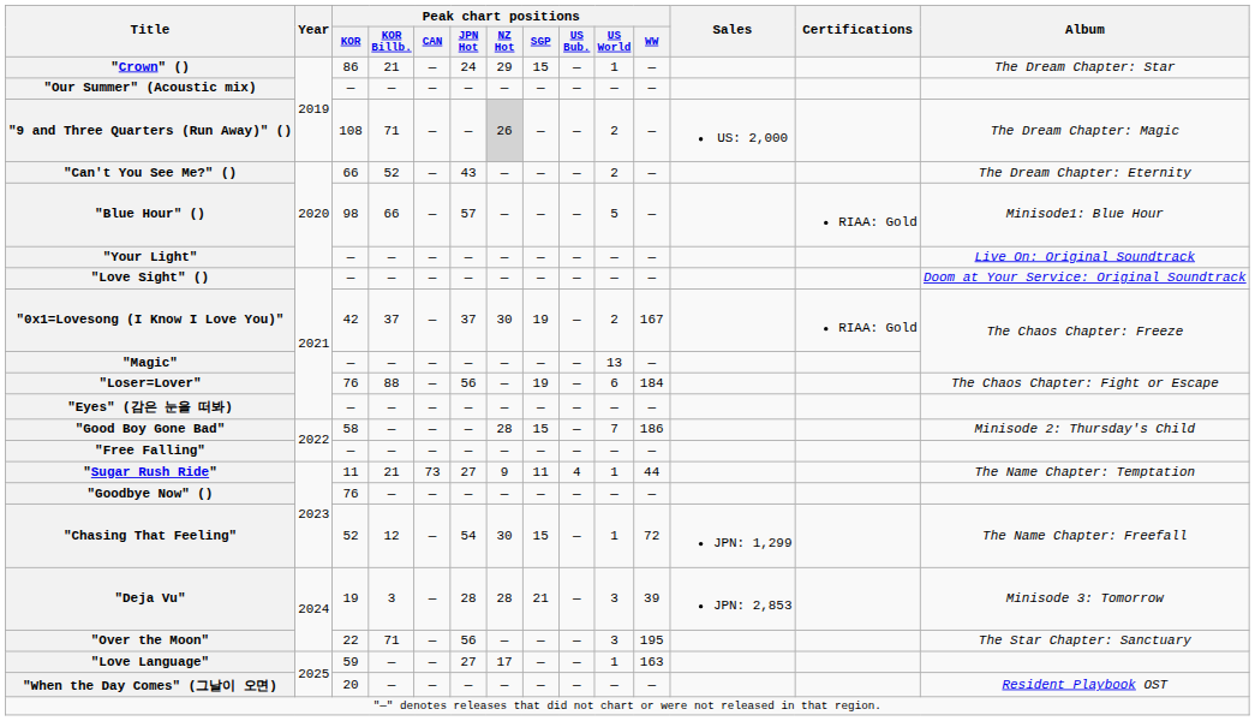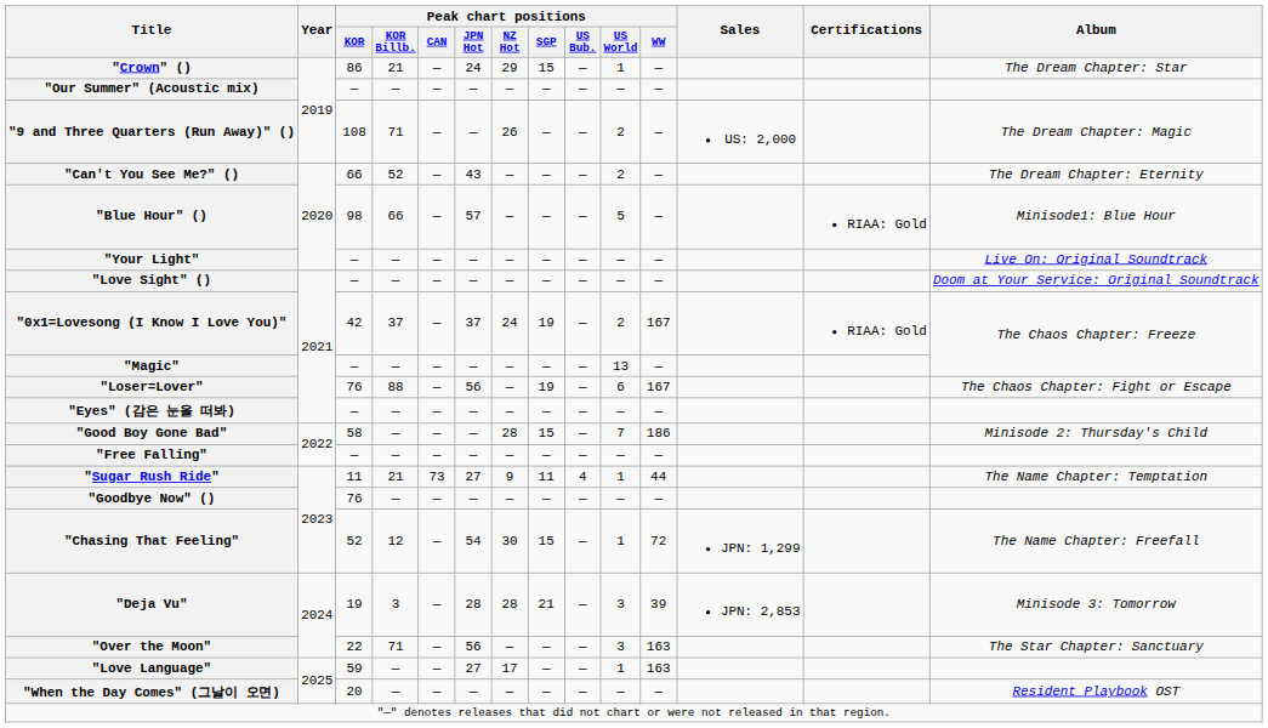 <table class="wikitable plainrowheaders" style="text-align:center">
 <tr>
 <th scope="col" rowspan="2">Title</th>
 <th scope="col" rowspan="2">Year</th>
 <th colspan="9" scope="col">Peak chart positions</th>
 <th scope="col" rowspan="2">Sales</th>
 <th scope="col" rowspan="2">Certifications</th>
 <th scope="col" rowspan="2">Album</th>
 </tr>
 <tr>
 <th scope="col" style="width:2.75em;font-size:85%"><a href='#'>KOR</a><br></th>
 <th scope="col" style="width:2.75em;font-size:85%"><a href='#'>KOR<br>Billb.</a><br></th>
 <th scope="col" style="width:2.75em;font-size:85%"><a href='#'>CAN</a><br></th>
 <th scope="col" style="width:2.75em;font-size:85%"><a href='#'>JPN<br>Hot</a><br></th>
 <th scope="col" style="width:2.75em;font-size:85%"><a href='#'>NZ Hot</a><br></th>
 <th scope="col" style="width:2.75em;font-size:85%"><a href='#'>SGP</a><br></th>
 <th scope="col" style="width:2.75em;font-size:85%"><a href='#'>US<br>Bub.</a><br></th>
 <th scope="col" style="width:2.75em;font-size:85%"><a href='#'>US<br>World</a><br></th>
 <th scope="col" style="width:2.75em;font-size:85%"><a href='#'>WW</a><br></th>
 </tr>
 <tr>
 <th scope="row">"<a href='#'>Crown</a>" ()</th>
 <td rowspan="3">2019</td>
 <td>86</td>
 <td>21</td>
 <td>—</td>
 <td>24</td>
 <td>29</td>
 <td>15</td>
 <td>—</td>
 <td>1</td>
 <td>—</td>
 <td></td>
 <td></td>
 <td><em>The Dream Chapter: Star</em></td>
 </tr>
 <tr>
 <th scope="row">"Our Summer" (Acoustic mix)</th>
 <td>—</td>
 <td>—</td>
 <td>—</td>
 <td>—</td>
 <td>—</td>
 <td>—</td>
 <td>—</td>
 <td>—</td>
 <td>—</td>
 <td></td>
 <td></td>
 <td></td>
 </tr>
 <tr>
 <th scope="row">"9 and Three Quarters (Run Away)" ()</th>
 <td>108</td>
 <td>71</td>
 <td>—</td>
 <td>—</td>
-<td style="background: lightgrey;">26</td>
+<td>26</td>
 <td>—</td>
 <td>—</td>
 <td>2</td>
 <td>—</td>
 <td><br><ul><li>US: 2,000</li></ul></td>
 <td></td>
 <td><em>The Dream Chapter: Magic</em></td>
 </tr>
 <tr>
 <th scope="row">"Can't You See Me?" ()</th>
 <td rowspan="3">2020</td>
 <td>66</td>
 <td>52</td>
 <td>—</td>
 <td>43</td>
 <td>—</td>
 <td>—</td>
 <td>—</td>
 <td>2</td>
 <td>—</td>
 <td></td>
 <td></td>
 <td><em>The Dream Chapter: Eternity</em></td>
 </tr>
 <tr>
 <th scope="row">"Blue Hour" ()</th>
 <td>98</td>
 <td>66</td>
 <td>—</td>
 <td>57</td>
 <td>—</td>
 <td>—</td>
 <td>—</td>
 <td>5</td>
 <td>—</td>
 <td></td>
 <td><br><ul><li>RIAA: Gold</li></ul></td>
 <td><em>Minisode1: Blue Hour</em></td>
 </tr>
 <tr>
 <th scope="row">"Your Light"</th>
 <td>—</td>
 <td>—</td>
 <td>—</td>
 <td>—</td>
 <td>—</td>
 <td>—</td>
 <td>—</td>
 <td>—</td>
 <td>—</td>
 <td></td>
 <td></td>
 <td><em><a href='#'>Live On: Original Soundtrack</a></em></td>
 </tr>
 <tr>
 <th scope="row">"Love Sight" ()</th>
 <td rowspan="5">2021</td>
 <td>—</td>
 <td>—</td>
 <td>—</td>
 <td>—</td>
 <td>—</td>
 <td>—</td>
 <td>—</td>
 <td>—</td>
 <td>—</td>
 <td></td>
 <td></td>
 <td><em><a href='#'>Doom at Your Service: Original Soundtrack</a></em></td>
 </tr>
 <tr>
 <th scope="row">"0x1=Lovesong (I Know I Love You)"<br></th>
 <td>42</td>
 <td>37</td>
 <td>—</td>
 <td>37</td>
-<td>30</td>
+<td>24</td>
 <td>19</td>
 <td>—</td>
 <td>2</td>
 <td>167</td>
 <td></td>
 <td><br><ul><li>RIAA: Gold</li></ul></td>
 <td rowspan="2"><em>The Chaos Chapter: Freeze</em></td>
 </tr>
 <tr>
 <th scope="row">"Magic"</th>
 <td>—</td>
 <td>—</td>
 <td>—</td>
 <td>—</td>
 <td>—</td>
 <td>—</td>
 <td>—</td>
 <td>13</td>
 <td>—</td>
 <td></td>
 <td></td>
 </tr>
 <tr>
 <th scope="row">"Loser=Lover"</th>
 <td>76</td>
 <td>88</td>
 <td>—</td>
 <td>56</td>
 <td>—</td>
 <td>19</td>
 <td>—</td>
 <td>6</td>
-<td>184</td>
+<td>167</td>
 <td></td>
 <td></td>
 <td><em>The Chaos Chapter: Fight or Escape</em></td>
 </tr>
 <tr>
 <th scope="row">"Eyes" (감은 눈을 떠봐)</th>
 <td>—</td>
 <td>—</td>
 <td>—</td>
 <td>—</td>
 <td>—</td>
 <td>—</td>
 <td>—</td>
 <td>—</td>
 <td>—</td>
 <td></td>
 <td></td>
 <td></td>
 </tr>
 <tr>
 <th scope="row">"Good Boy Gone Bad"</th>
 <td rowspan="2">2022</td>
 <td>58</td>
 <td>—</td>
 <td>—</td>
 <td>—</td>
 <td>28</td>
 <td>15</td>
 <td>—</td>
 <td>7</td>
 <td>186</td>
 <td></td>
 <td></td>
 <td><em>Minisode 2: Thursday's Child</em></td>
 </tr>
 <tr>
 <th scope="row">"Free Falling"</th>
 <td>—</td>
 <td>—</td>
 <td>—</td>
 <td>—</td>
 <td>—</td>
 <td>—</td>
 <td>—</td>
 <td>—</td>
 <td>—</td>
 <td></td>
 <td></td>
 <td></td>
 </tr>
 <tr>
 <th scope="row">"<a href='#'>Sugar Rush Ride</a>"</th>
 <td rowspan="3">2023</td>
 <td>11</td>
 <td>21</td>
 <td>73</td>
 <td>27</td>
 <td>9</td>
 <td>11</td>
 <td>4</td>
 <td>1</td>
 <td>44</td>
 <td></td>
 <td></td>
 <td><em>The Name Chapter: Temptation</em></td>
 </tr>
 <tr>
 <th scope="row">"Goodbye Now" ()</th>
 <td>76</td>
 <td>—</td>
 <td>—</td>
 <td>—</td>
 <td>—</td>
 <td>—</td>
 <td>—</td>
 <td>—</td>
 <td>—</td>
 <td></td>
 <td></td>
 <td></td>
 </tr>
 <tr>
 <th scope="row">"Chasing That Feeling"</th>
 <td>52</td>
 <td>12</td>
 <td>—</td>
 <td>54</td>
 <td>30</td>
 <td>15</td>
 <td>—</td>
 <td>1</td>
 <td>72</td>
 <td><br><ul><li>JPN: 1,299</li></ul></td>
 <td></td>
 <td><em>The Name Chapter: Freefall</em></td>
 </tr>
 <tr>
 <th scope="row">"Deja Vu"</th>
 <td rowspan="2">2024</td>
 <td>19</td>
 <td>3</td>
 <td>—</td>
 <td>28</td>
 <td>28</td>
 <td>21</td>
 <td>—</td>
 <td>3</td>
 <td>39</td>
 <td><br><ul><li>JPN: 2,853</li></ul></td>
 <td></td>
 <td><em>Minisode 3: Tomorrow</em></td>
 </tr>
 <tr>
 <th scope="row">"Over the Moon"</th>
 <td>22</td>
 <td>71</td>
 <td>—</td>
 <td>56</td>
 <td>—</td>
 <td>—</td>
 <td>—</td>
 <td>3</td>
-<td>195</td>
+<td>163</td>
 <td></td>
 <td></td>
 <td><em>The Star Chapter: Sanctuary</em></td>
 </tr>
 <tr>
 <th scope="row">"Love Language"</th>
 <td rowspan="2">2025</td>
 <td>59</td>
 <td>—</td>
 <td>—</td>
 <td>27</td>
 <td>17</td>
 <td>—</td>
 <td>—</td>
 <td>1</td>
 <td>163</td>
 <td></td>
 <td></td>
 <td></td>
 </tr>
 <tr>
 <th scope="row">"When the Day Comes" (그날이 오면)</th>
 <td>20</td>
 <td>—</td>
 <td>—</td>
 <td>—</td>
 <td>—</td>
 <td>—</td>
 <td>—</td>
 <td>—</td>
 <td>—</td>
 <td></td>
 <td></td>
 <td><em><a href='#'>Resident Playbook</a> OST</em></td>
 </tr>
 <tr>
 <td colspan="14" style="font-size:85%">"—" denotes releases that did not chart or were not released in that region.</td>
 </tr>
 </table>
